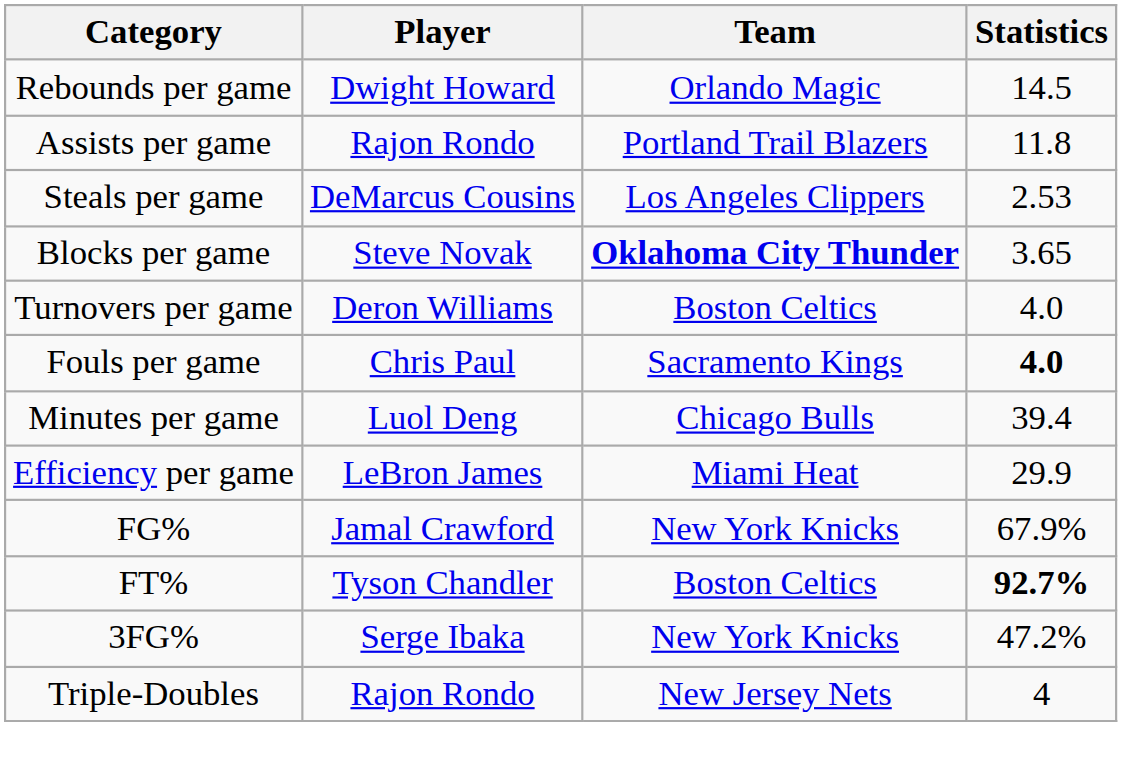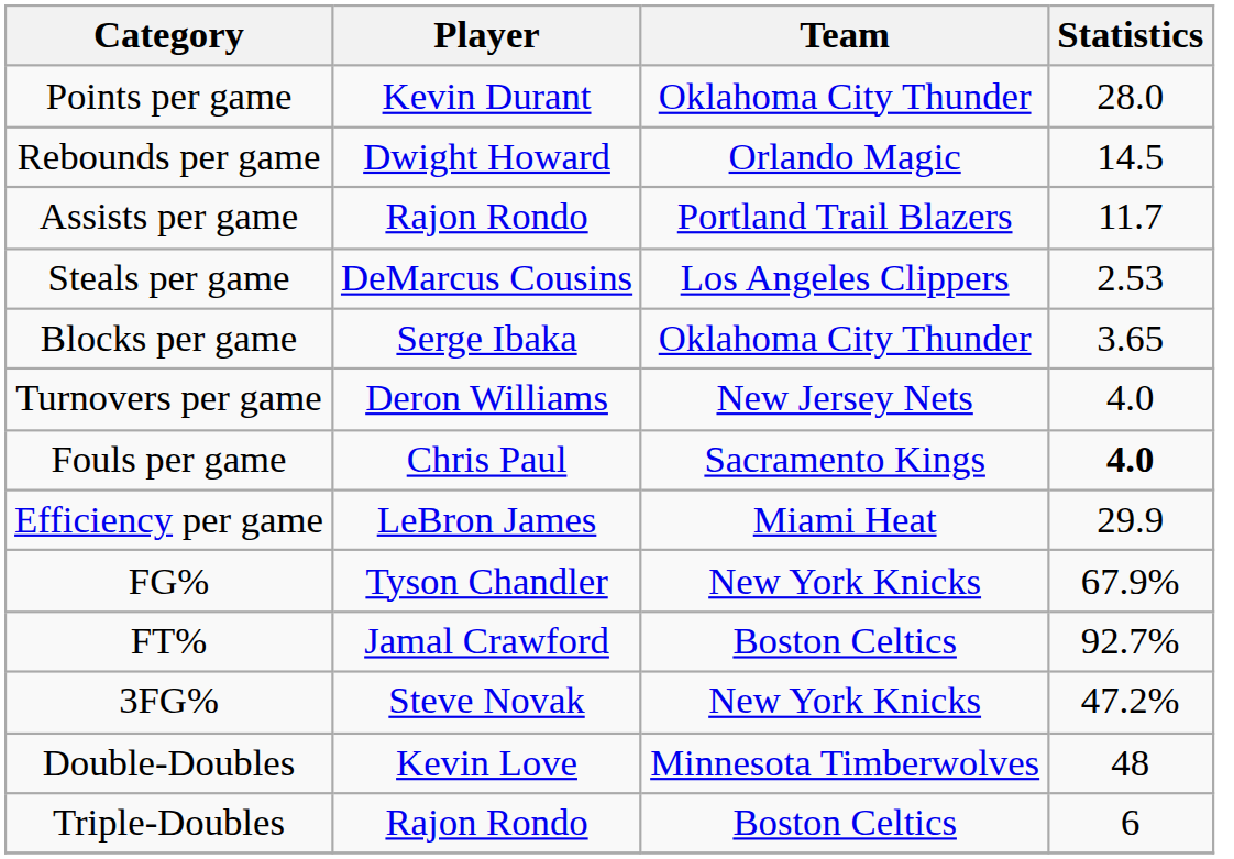 <table class="wikitable" style="text-align:center">
 <tr>
 <th>Category</th>
 <th>Player</th>
 <th>Team</th>
 <th>Statistics</th>
+</tr>
+<tr>
+<td>Points per game</td>
+<td><a href='#'>Kevin Durant</a></td>
+<td><a href='#'>Oklahoma City Thunder</a></td>
+<td>28.0</td>
 </tr>
 <tr>
 <td>Rebounds per game</td>
 <td><a href='#'>Dwight Howard</a></td>
 <td><a href='#'>Orlando Magic</a></td>
 <td>14.5</td>
 </tr>
 <tr>
 <td>Assists per game</td>
 <td><a href='#'>Rajon Rondo</a></td>
 <td><a href='#'>Portland Trail Blazers</a></td>
-<td>11.8</td>
+<td>11.7</td>
 </tr>
 <tr>
 <td>Steals per game</td>
 <td><a href='#'>DeMarcus Cousins</a></td>
 <td><a href='#'>Los Angeles Clippers</a></td>
 <td>2.53</td>
 </tr>
 <tr>
 <td>Blocks per game</td>
-<td><a href='#'>Steve Novak</a></td>
-<td><strong><a href='#'>Oklahoma City Thunder</a></strong></td>
+<td><a href='#'>Serge Ibaka</a></td>
+<td><a href='#'>Oklahoma City Thunder</a></td>
 <td>3.65</td>
 </tr>
 <tr>
 <td>Turnovers per game</td>
 <td><a href='#'>Deron Williams</a></td>
-<td><a href='#'>Boston Celtics</a></td>
+<td><a href='#'>New Jersey Nets</a></td>
 <td>4.0</td>
 </tr>
 <tr>
 <td>Fouls per game</td>
 <td><a href='#'>Chris Paul</a></td>
 <td><a href='#'>Sacramento Kings</a></td>
 <td><strong>4.0</strong></td>
 </tr>
 <tr>
-<td>Minutes per game</td>
-<td><a href='#'>Luol Deng</a></td>
-<td><a href='#'>Chicago Bulls</a></td>
-<td>39.4</td>
-</tr>
-<tr>
 <td><a href='#'>Efficiency</a> per game</td>
 <td><a href='#'>LeBron James</a></td>
 <td><a href='#'>Miami Heat</a></td>
 <td>29.9</td>
 </tr>
 <tr>
 <td>FG%</td>
-<td><a href='#'>Jamal Crawford</a></td>
+<td><a href='#'>Tyson Chandler</a></td>
 <td><a href='#'>New York Knicks</a></td>
 <td>67.9%</td>
 </tr>
 <tr>
 <td>FT%</td>
-<td><a href='#'>Tyson Chandler</a></td>
+<td><a href='#'>Jamal Crawford</a></td>
 <td><a href='#'>Boston Celtics</a></td>
-<td><strong>92.7%</strong></td>
+<td>92.7%</td>
 </tr>
 <tr>
 <td>3FG%</td>
-<td><a href='#'>Serge Ibaka</a></td>
+<td><a href='#'>Steve Novak</a></td>
 <td><a href='#'>New York Knicks</a></td>
 <td>47.2%</td>
 </tr>
 <tr>
+<td>Double-Doubles</td>
+<td><a href='#'>Kevin Love</a></td>
+<td><a href='#'>Minnesota Timberwolves</a></td>
+<td>48</td>
+</tr>
+<tr>
 <td>Triple-Doubles</td>
 <td><a href='#'>Rajon Rondo</a></td>
-<td><a href='#'>New Jersey Nets</a></td>
-<td>4</td>
+<td><a href='#'>Boston Celtics</a></td>
+<td>6</td>
 </tr>
 <tr>
 </tr>
 </table>
